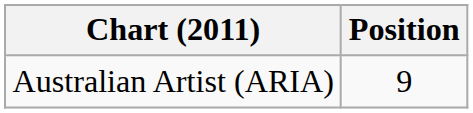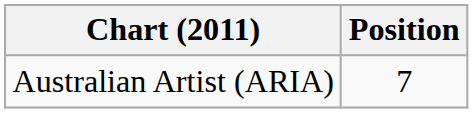 <table class="wikitable">
 <tr>
 <th scope="col">Chart (2011)</th>
 <th scope="col">Position</th>
 </tr>
 <tr>
 <td>Australian Artist (ARIA)</td>
-<td align="center">9</td>
+<td align="center">7</td>
 </tr>
 </table>
